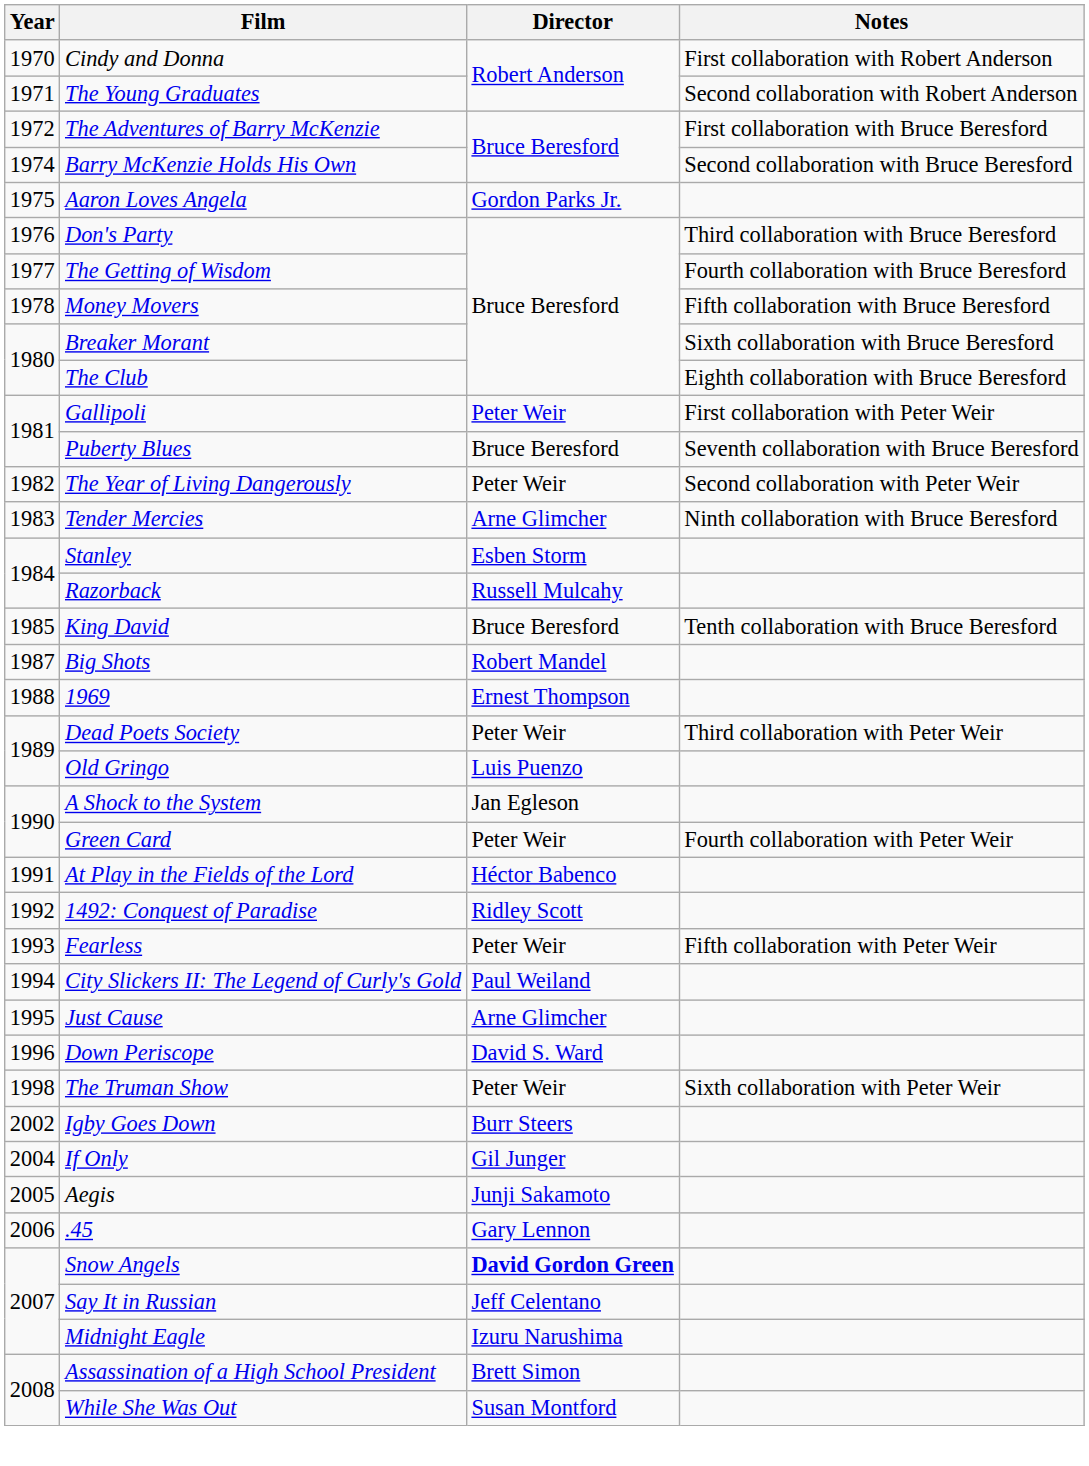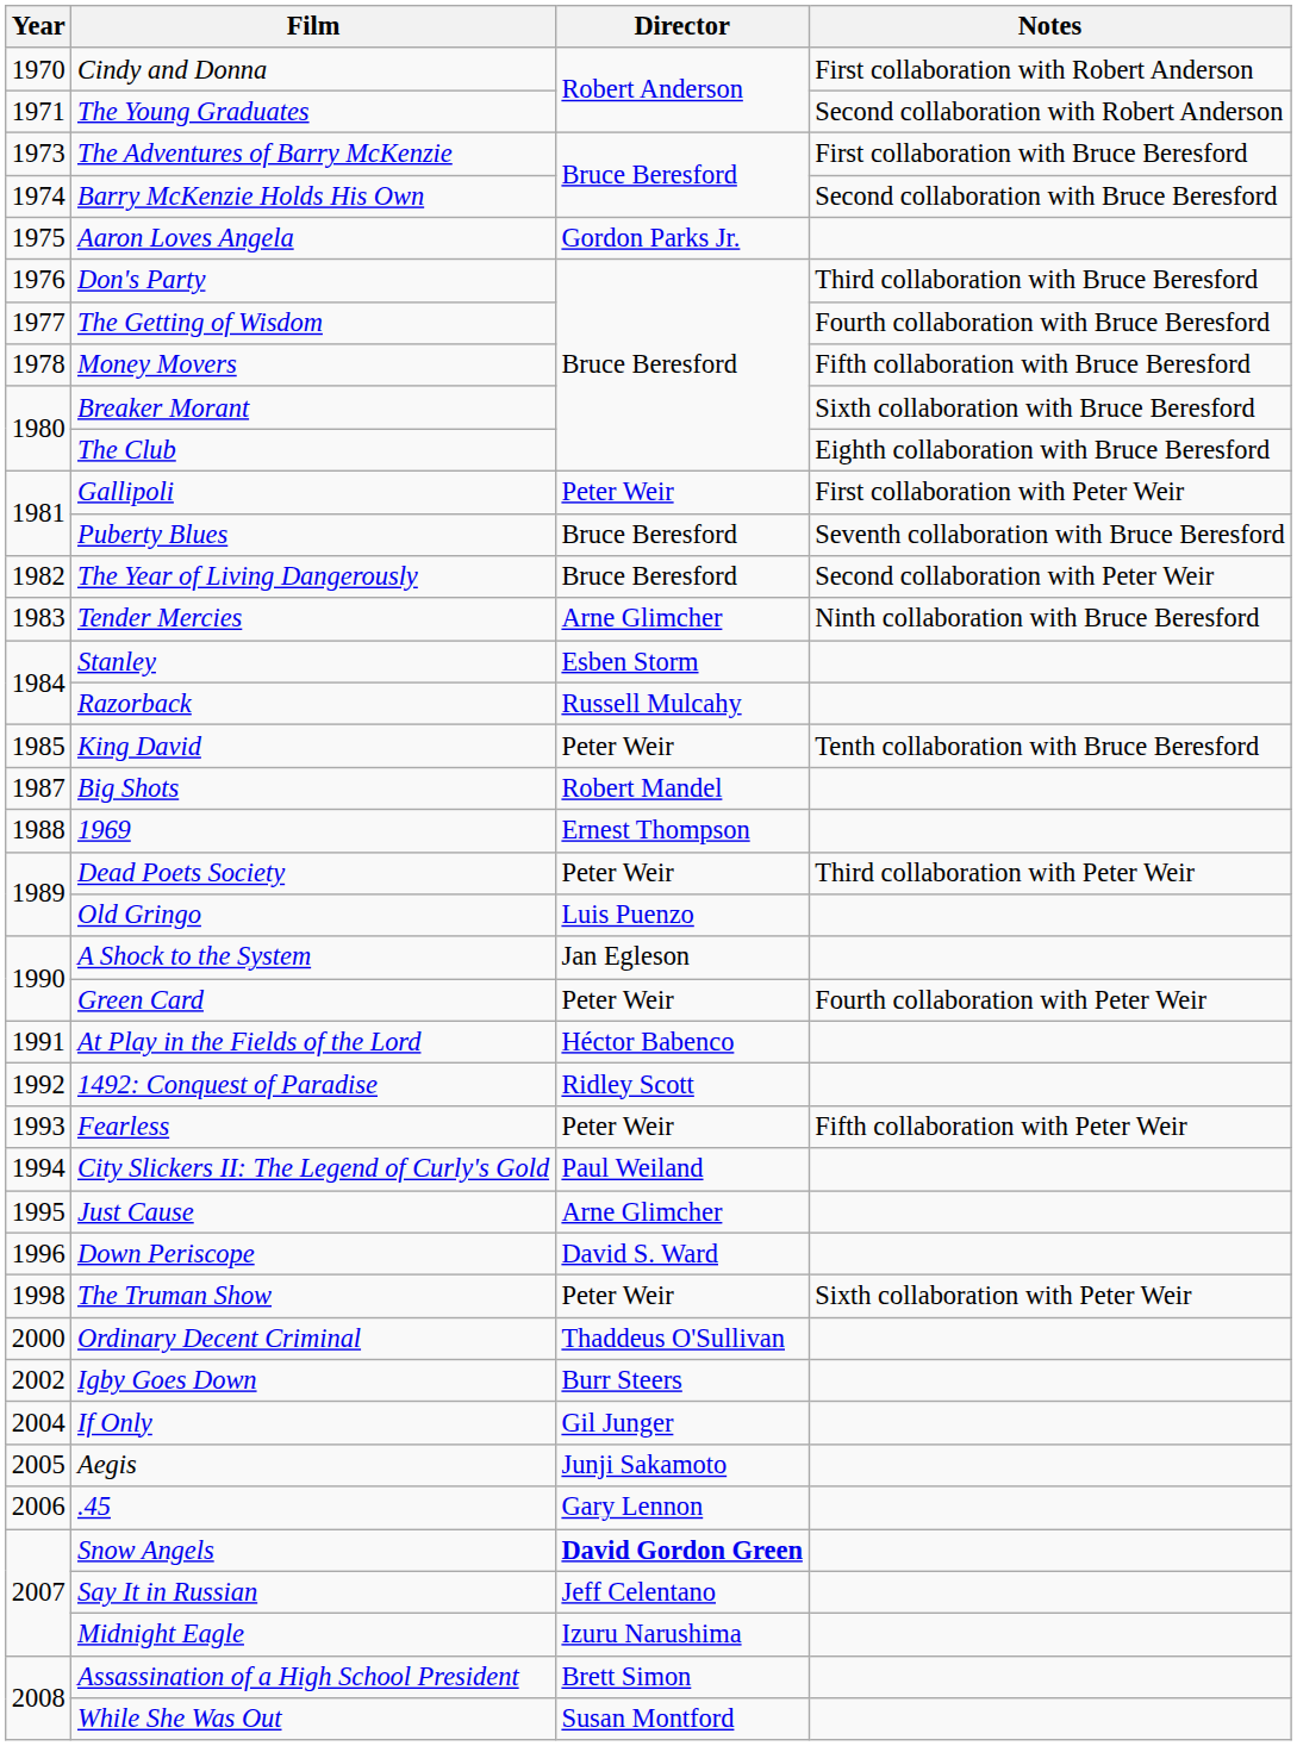 <table class="wikitable">
 <tr>
 <th>Year</th>
 <th>Film</th>
 <th>Director</th>
 <th>Notes</th>
 </tr>
 <tr>
 <td>1970</td>
 <td><em>Cindy and Donna</em></td>
 <td rowspan=2><a href='#'>Robert Anderson</a></td>
 <td>First collaboration with Robert Anderson</td>
 </tr>
 <tr>
 <td>1971</td>
 <td><em><a href='#'>The Young Graduates</a></em></td>
 <td>Second collaboration with Robert Anderson</td>
 </tr>
 <tr>
-<td>1972</td>
+<td>1973</td>
 <td><em><a href='#'>The Adventures of Barry McKenzie</a></em></td>
 <td rowspan=2><a href='#'>Bruce Beresford</a></td>
 <td>First collaboration with Bruce Beresford</td>
 </tr>
 <tr>
 <td>1974</td>
 <td><em><a href='#'>Barry McKenzie Holds His Own</a></em></td>
 <td>Second collaboration with Bruce Beresford</td>
 </tr>
 <tr>
 <td>1975</td>
 <td><em><a href='#'>Aaron Loves Angela</a></em></td>
 <td><a href='#'>Gordon Parks Jr.</a></td>
 <td></td>
 </tr>
 <tr>
 <td>1976</td>
 <td><em><a href='#'>Don's Party</a></em></td>
 <td rowspan=5>Bruce Beresford</td>
 <td>Third collaboration with Bruce Beresford</td>
 </tr>
 <tr>
 <td>1977</td>
 <td><em><a href='#'>The Getting of Wisdom</a></em></td>
 <td>Fourth collaboration with Bruce Beresford</td>
 </tr>
 <tr>
 <td>1978</td>
 <td><em><a href='#'>Money Movers</a></em></td>
 <td>Fifth collaboration with Bruce Beresford</td>
 </tr>
 <tr>
 <td rowspan=2>1980</td>
 <td><em><a href='#'>Breaker Morant</a></em></td>
 <td>Sixth collaboration with Bruce Beresford</td>
 </tr>
 <tr>
 <td><em><a href='#'>The Club</a></em></td>
 <td>Eighth collaboration with Bruce Beresford</td>
 </tr>
 <tr>
 <td rowspan=2>1981</td>
 <td><em><a href='#'>Gallipoli</a></em></td>
 <td><a href='#'>Peter Weir</a></td>
 <td>First collaboration with Peter Weir</td>
 </tr>
 <tr>
 <td><em><a href='#'>Puberty Blues</a></em></td>
 <td>Bruce Beresford</td>
 <td>Seventh collaboration with Bruce Beresford</td>
 </tr>
 <tr>
 <td>1982</td>
 <td><em><a href='#'>The Year of Living Dangerously</a></em></td>
-<td>Peter Weir</td>
+<td>Bruce Beresford</td>
 <td>Second collaboration with Peter Weir</td>
 </tr>
 <tr>
 <td>1983</td>
 <td><em><a href='#'>Tender Mercies</a></em></td>
 <td><a href='#'>Arne Glimcher</a></td>
 <td>Ninth collaboration with Bruce Beresford</td>
 </tr>
 <tr>
 <td rowspan=2>1984</td>
 <td><em><a href='#'>Stanley</a></em></td>
 <td><a href='#'>Esben Storm</a></td>
 <td></td>
 </tr>
 <tr>
 <td><em><a href='#'>Razorback</a></em></td>
 <td><a href='#'>Russell Mulcahy</a></td>
 <td></td>
 </tr>
 <tr>
 <td>1985</td>
 <td><em><a href='#'>King David</a></em></td>
-<td>Bruce Beresford</td>
+<td>Peter Weir</td>
 <td>Tenth collaboration with Bruce Beresford</td>
 </tr>
 <tr>
 <td>1987</td>
 <td><em><a href='#'>Big Shots</a></em></td>
 <td><a href='#'>Robert Mandel</a></td>
 <td></td>
 </tr>
 <tr>
 <td>1988</td>
 <td><em><a href='#'>1969</a></em></td>
 <td><a href='#'>Ernest Thompson</a></td>
 <td></td>
 </tr>
 <tr>
 <td rowspan=2>1989</td>
 <td><em><a href='#'>Dead Poets Society</a></em></td>
 <td>Peter Weir</td>
 <td>Third collaboration with Peter Weir</td>
 </tr>
 <tr>
 <td><em><a href='#'>Old Gringo</a></em></td>
 <td><a href='#'>Luis Puenzo</a></td>
 <td></td>
 </tr>
 <tr>
 <td rowspan=2>1990</td>
 <td><em><a href='#'>A Shock to the System</a></em></td>
 <td>Jan Egleson</td>
 <td></td>
 </tr>
 <tr>
 <td><em><a href='#'>Green Card</a></em></td>
 <td>Peter Weir</td>
 <td>Fourth collaboration with Peter Weir</td>
 </tr>
 <tr>
 <td>1991</td>
 <td><em><a href='#'>At Play in the Fields of the Lord</a></em></td>
 <td><a href='#'>Héctor Babenco</a></td>
 <td></td>
 </tr>
 <tr>
 <td>1992</td>
 <td><em><a href='#'>1492: Conquest of Paradise</a></em></td>
 <td><a href='#'>Ridley Scott</a></td>
 <td></td>
 </tr>
 <tr>
 <td>1993</td>
 <td><em><a href='#'>Fearless</a></em></td>
 <td>Peter Weir</td>
 <td>Fifth collaboration with Peter Weir</td>
 </tr>
 <tr>
 <td>1994</td>
 <td><em><a href='#'>City Slickers II: The Legend of Curly's Gold</a></em></td>
 <td><a href='#'>Paul Weiland</a></td>
 <td></td>
 </tr>
 <tr>
 <td>1995</td>
 <td><em><a href='#'>Just Cause</a></em></td>
 <td><a href='#'>Arne Glimcher</a></td>
 <td></td>
 </tr>
 <tr>
 <td>1996</td>
 <td><em><a href='#'>Down Periscope</a></em></td>
 <td><a href='#'>David S. Ward</a></td>
 <td></td>
 </tr>
 <tr>
 <td>1998</td>
 <td><em><a href='#'>The Truman Show</a></em></td>
 <td>Peter Weir</td>
 <td>Sixth collaboration with Peter Weir</td>
 </tr>
 <tr>
+<td>2000</td>
+<td><em><a href='#'>Ordinary Decent Criminal</a></em></td>
+<td><a href='#'>Thaddeus O'Sullivan</a></td>
+<td></td>
+</tr>
+<tr>
 <td>2002</td>
 <td><em><a href='#'>Igby Goes Down</a></em></td>
 <td><a href='#'>Burr Steers</a></td>
 <td></td>
 </tr>
 <tr>
 <td>2004</td>
 <td><em><a href='#'>If Only</a></em></td>
 <td><a href='#'>Gil Junger</a></td>
 <td></td>
 </tr>
 <tr>
 <td>2005</td>
 <td><em>Aegis</em></td>
 <td><a href='#'>Junji Sakamoto</a></td>
 <td></td>
 </tr>
 <tr>
 <td>2006</td>
 <td><em><a href='#'>.45</a></em></td>
 <td><a href='#'>Gary Lennon</a></td>
 <td></td>
 </tr>
 <tr>
 <td rowspan=3>2007</td>
 <td><em><a href='#'>Snow Angels</a></em></td>
 <td><strong><a href='#'>David Gordon Green</a></strong></td>
 <td></td>
 </tr>
 <tr>
 <td><em><a href='#'>Say It in Russian</a></em></td>
 <td><a href='#'>Jeff Celentano</a></td>
 <td></td>
 </tr>
 <tr>
 <td><em><a href='#'>Midnight Eagle</a></em></td>
 <td><a href='#'>Izuru Narushima</a></td>
 <td></td>
 </tr>
 <tr>
 <td rowspan=2>2008</td>
 <td><em><a href='#'>Assassination of a High School President</a></em></td>
 <td><a href='#'>Brett Simon</a></td>
 <td></td>
 </tr>
 <tr>
 <td><em><a href='#'>While She Was Out</a></em></td>
 <td><a href='#'>Susan Montford</a></td>
 <td></td>
 </tr>
 </table>
